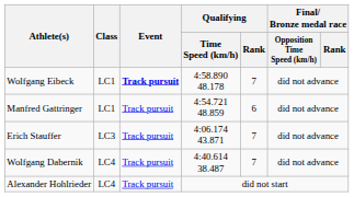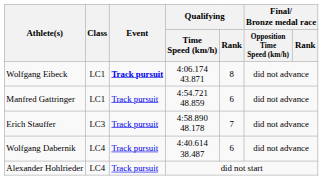 <table class=wikitable style="font-size:90%">
 <tr>
 <th rowspan="2">Athlete(s)</th>
 <th rowspan="2">Class</th>
 <th rowspan="2">Event</th>
 <th colspan="2">Qualifying</th>
 <th colspan="2">Final/<br>Bronze medal race</th>
 </tr>
 <tr>
 <th>Time<br>Speed (km/h)</th>
 <th>Rank</th>
 <th style="line-height:1em"><small>Opposition<br>Time<br>Speed (km/h)</small></th>
 <th>Rank</th>
 </tr>
 <tr>
 <td>Wolfgang Eibeck</td>
 <td align="center">LC1</td>
 <td><strong><a href='#'>Track pursuit</a></strong></td>
-<td align="center">4:58.890<br>48.178</td>
-<td align="center">7</td>
+<td align="center">4:06.174<br>43.871</td>
+<td align="center">8</td>
 <td align="center" colspan="2">did not advance</td>
 </tr>
 <tr>
 <td>Manfred Gattringer</td>
 <td align="center">LC1</td>
 <td><a href='#'>Track pursuit</a></td>
 <td align="center">4:54.721<br>48.859</td>
 <td align="center">6</td>
 <td align="center" colspan="2">did not advance</td>
 </tr>
 <tr>
 <td>Erich Stauffer</td>
 <td align="center">LC3</td>
 <td><a href='#'>Track pursuit</a></td>
-<td align="center">4:06.174<br>43.871</td>
+<td align="center">4:58.890<br>48.178</td>
 <td align="center">7</td>
 <td align="center" colspan="2">did not advance</td>
 </tr>
 <tr>
 <td>Wolfgang Dabernik</td>
 <td align="center">LC4</td>
 <td><a href='#'>Track pursuit</a></td>
 <td align="center">4:40.614<br>38.487</td>
-<td align="center">7</td>
+<td align="center">6</td>
 <td align="center" colspan="2">did not advance</td>
 </tr>
 <tr>
 <td align="center">Alexander Hohlrieder</td>
 <td align="center">LC4</td>
 <td><a href='#'>Track pursuit</a></td>
 <td align="center" colspan="4">did not start</td>
 </tr>
 </table>
